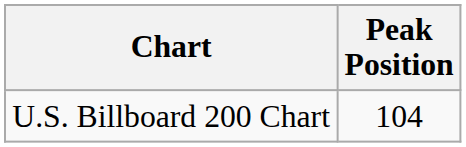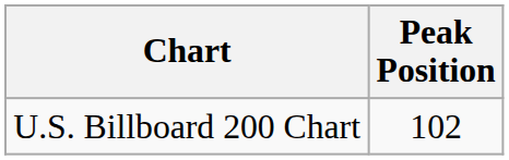 <table class="wikitable" style="text-align:center;">
 <tr>
 <th>Chart</th>
 <th>Peak<br>Position</th>
 </tr>
 <tr>
 <td align="left">U.S. Billboard 200 Chart</td>
-<td>104</td>
+<td>102</td>
 </tr>
 </table>
